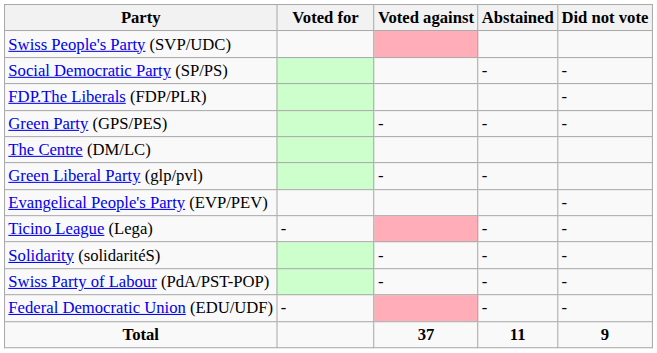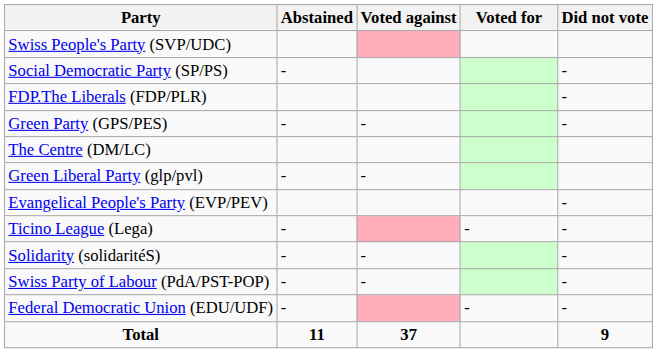 <table class="wikitable">
 <tr>
 <th>Party</th>
+<th>Abstained</th>
+<th>Voted against</th>
 <th style="width:15%;">Voted for</th>
-<th>Voted against</th>
-<th>Abstained</th>
 <th>Did not vote</th>
 </tr>
 <tr>
 <td> <a href='#'>Swiss People's Party</a> (SVP/UDC)</td>
 <td></td>
 <td style="background-color:#FFAEB9;"></td>
 <td></td>
 <td></td>
 </tr>
 <tr>
 <td> <a href='#'>Social Democratic Party</a> (SP/PS)</td>
+<td>-</td>
+<td></td>
 <td style="background-color:#CCFFCC;"></td>
-<td></td>
-<td>-</td>
 <td>-</td>
 </tr>
 <tr>
 <td> <a href='#'>FDP.The Liberals</a> (FDP/PLR)</td>
-<td style="background-color:#CCFFCC;"></td>
 <td></td>
 <td></td>
+<td style="background-color:#CCFFCC;"></td>
 <td>-</td>
 </tr>
 <tr>
 <td> <a href='#'>Green Party</a> (GPS/PES)</td>
-<td style="background-color:#CCFFCC;"></td>
 <td>-</td>
 <td>-</td>
+<td style="background-color:#CCFFCC;"></td>
 <td>-</td>
 </tr>
 <tr>
 <td> <a href='#'>The Centre</a> (DM/LC)</td>
-<td style="background-color:#CCFFCC;"></td>
 <td></td>
 <td></td>
+<td style="background-color:#CCFFCC;"></td>
 <td></td>
 </tr>
 <tr>
 <td> <a href='#'>Green Liberal Party</a> (glp/pvl)</td>
-<td style="background-color:#CCFFCC;"></td>
 <td>-</td>
 <td>-</td>
+<td style="background-color:#CCFFCC;"></td>
 <td></td>
 </tr>
 <tr>
 <td> <a href='#'>Evangelical People's Party</a> (EVP/PEV)</td>
 <td></td>
 <td></td>
 <td></td>
 <td>-</td>
 </tr>
 <tr>
 <td> <a href='#'>Ticino League</a> (Lega)</td>
 <td>-</td>
 <td style="background-color:#FFAEB9;"></td>
 <td>-</td>
 <td>-</td>
 </tr>
 <tr>
 <td> <a href='#'>Solidarity</a> (solidaritéS)</td>
-<td style="background-color:#CCFFCC;"></td>
 <td>-</td>
 <td>-</td>
+<td style="background-color:#CCFFCC;"></td>
 <td>-</td>
 </tr>
 <tr>
 <td> <a href='#'>Swiss Party of Labour</a> (PdA/PST-POP)</td>
-<td style="background-color:#CCFFCC;"></td>
 <td>-</td>
 <td>-</td>
+<td style="background-color:#CCFFCC;"></td>
 <td>-</td>
 </tr>
 <tr>
 <td> <a href='#'>Federal Democratic Union</a> (EDU/UDF)</td>
 <td>-</td>
 <td style="background-color:#FFAEB9;"></td>
 <td>-</td>
 <td>-</td>
 </tr>
 <tr>
 <td style="text-align:center;"><strong>Total</strong></td>
+<td style="text-align:center;"><strong>11</strong></td>
+<td style="text-align:center;"><strong>37</strong></td>
 <td></td>
-<td style="text-align:center;"><strong>37</strong></td>
-<td style="text-align:center;"><strong>11</strong></td>
 <td style="text-align:center;"><strong>9</strong></td>
 </tr>
 </table>
